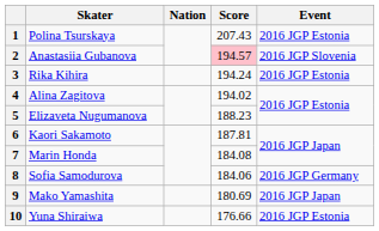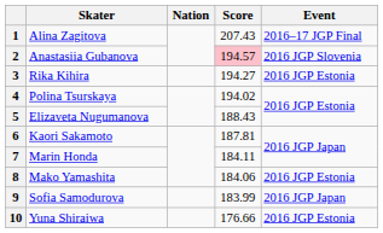 <table class="wikitable sortable" style="text-align:left; width:75%">
 <tr>
 <th scope="col"></th>
 <th scope="col">Skater</th>
 <th scope="col">Nation</th>
 <th scope="col">Score</th>
 <th scope="col">Event</th>
 </tr>
 <tr>
 <th scope="row">1</th>
-<td><a href='#'>Polina Tsurskaya</a></td>
+<td><a href='#'>Alina Zagitova</a></td>
 <td rowspan="2"></td>
 <td style="text-align:center;">207.43</td>
-<td><a href='#'>2016 JGP Estonia</a></td>
+<td><a href='#'>2016–17 JGP Final</a></td>
 </tr>
 <tr>
 <th scope="row">2</th>
 <td><a href='#'>Anastasiia Gubanova</a></td>
 <td style="background: pink; text-align:center;">194.57</td>
 <td><a href='#'>2016 JGP Slovenia</a></td>
 </tr>
 <tr>
 <th scope="row">3</th>
 <td><a href='#'>Rika Kihira</a></td>
 <td></td>
-<td style="text-align:center;">194.24</td>
+<td style="text-align:center;">194.27</td>
 <td><a href='#'>2016 JGP Estonia</a></td>
 </tr>
 <tr>
 <th scope="row">4</th>
-<td><a href='#'>Alina Zagitova</a></td>
+<td><a href='#'>Polina Tsurskaya</a></td>
 <td rowspan="2"></td>
 <td style="text-align:center;">194.02</td>
 <td rowspan="2"><a href='#'>2016 JGP Estonia</a></td>
 </tr>
 <tr>
 <th scope="row">5</th>
 <td><a href='#'>Elizaveta Nugumanova</a></td>
-<td style="text-align:center;">188.23</td>
+<td style="text-align:center;">188.43</td>
 </tr>
 <tr>
 <th scope="row">6</th>
 <td><a href='#'>Kaori Sakamoto</a></td>
 <td rowspan="3"></td>
 <td style="text-align:center;">187.81</td>
 <td rowspan="2"><a href='#'>2016 JGP Japan</a></td>
 </tr>
 <tr>
 <th scope="row">7</th>
 <td><a href='#'>Marin Honda</a></td>
-<td style="text-align:center;">184.08</td>
+<td style="text-align:center;">184.11</td>
 </tr>
 <tr>
 <th scope="row">8</th>
-<td><a href='#'>Sofia Samodurova</a></td>
+<td><a href='#'>Mako Yamashita</a></td>
 <td style="text-align:center;">184.06</td>
-<td><a href='#'>2016 JGP Germany</a></td>
+<td><a href='#'>2016 JGP Estonia</a></td>
 </tr>
 <tr>
 <th scope="row">9</th>
-<td><a href='#'>Mako Yamashita</a></td>
+<td><a href='#'>Sofia Samodurova</a></td>
 <td></td>
-<td style="text-align:center;">180.69</td>
+<td style="text-align:center;">183.99</td>
 <td><a href='#'>2016 JGP Japan</a></td>
 </tr>
 <tr>
 <th scope="row">10</th>
 <td><a href='#'>Yuna Shiraiwa</a></td>
 <td></td>
 <td style="text-align:center;">176.66</td>
 <td><a href='#'>2016 JGP Estonia</a></td>
 </tr>
 </table>
